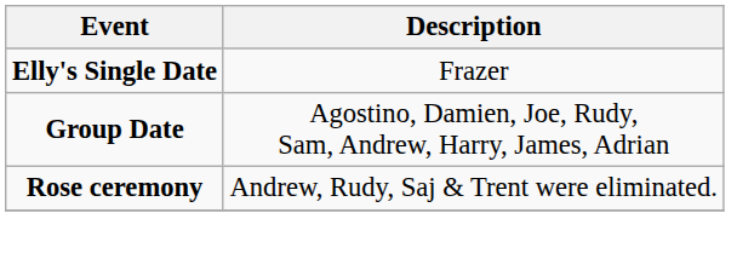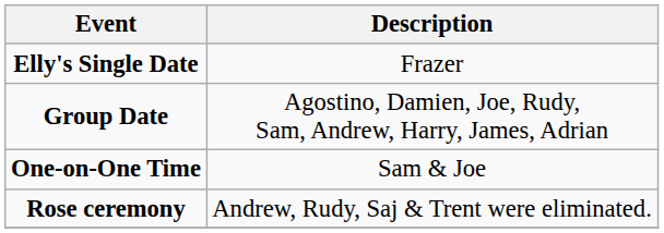 <table class="wikitable sortable" style="text-align:center;">
 <tr>
 <th>Event</th>
 <th>Description</th>
 </tr>
 <tr>
 <td><strong>Elly's Single Date</strong></td>
 <td>Frazer</td>
 </tr>
 <tr>
 <td><strong>Group Date</strong></td>
 <td>Agostino, Damien, Joe, Rudy,<br>Sam, Andrew, Harry, James, Adrian</td>
 </tr>
 <tr>
+<td><strong>One-on-One Time</strong></td>
+<td>Sam & Joe</td>
+</tr>
+<tr>
 <td><strong>Rose ceremony</strong></td>
 <td>Andrew, Rudy, Saj & Trent were eliminated.</td>
 </tr>
 <tr>
 </tr>
 </table>
